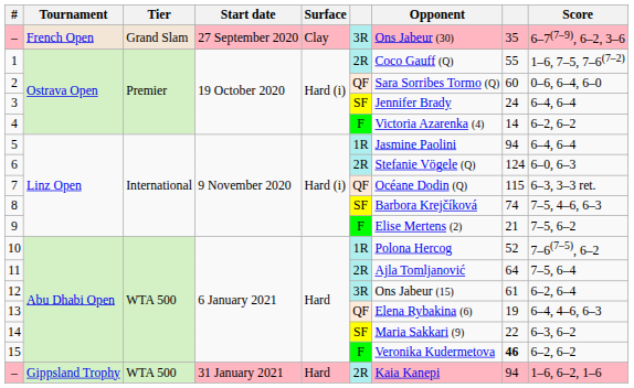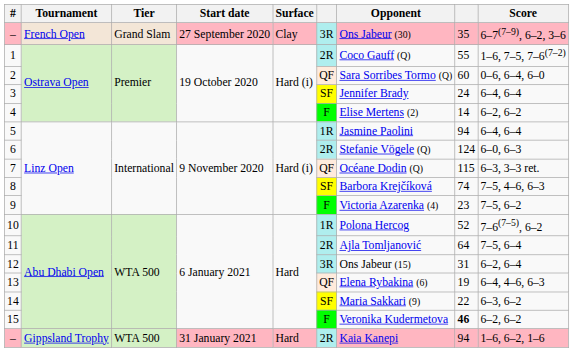 <table class="wikitable sortable">
 <tr>
 <th class=unsortable>#</th>
 <th scope="col">Tournament</th>
 <th scope="col">Tier</th>
 <th class=unsortable>Start date</th>
 <th scope="col">Surface</th>
 <th class=unsortable></th>
 <th scope="col">Opponent</th>
 <th></th>
 <th scope="col" class="unsortable">Score</th>
 </tr>
 <tr style="background:lightpink">
 <td style="text-align:center">–</td>
 <td style="background:#f3e6d7"><a href='#'>French Open</a></td>
 <td style="background:#f3e6d7">Grand Slam</td>
 <td>27 September 2020</td>
 <td>Clay</td>
 <td style="text-align:center; background:#afeeee;">3R</td>
 <td> <a href='#'>Ons Jabeur</a> <small>(30)</small></td>
 <td style="text-align:left">35</td>
 <td>6–7<sup>(7–9)</sup>, 6–2, 3–6</td>
 </tr>
 <tr>
 <td style="text-align:center">1</td>
 <td style="background:#d4f1c5" rowspan="4"><a href='#'>Ostrava Open</a></td>
 <td style="background:#d4f1c5" rowspan="4">Premier</td>
 <td rowspan="4">19 October 2020</td>
 <td rowspan="4">Hard (i)</td>
 <td style="text-align:center; background:#afeeee;">2R</td>
 <td> <a href='#'>Coco Gauff</a> <small>(Q)</small></td>
 <td style="text-align:left">55</td>
 <td>1–6, 7–5, 7–6<sup>(7–2)</sup></td>
 </tr>
 <tr>
 <td style="text-align:center">2</td>
 <td style="text-align:center; background:#ffebdc;">QF</td>
 <td> <a href='#'>Sara Sorribes Tormo</a> <small>(Q)</small></td>
 <td style="text-align:left">60</td>
 <td>0–6, 6–4, 6–0</td>
 </tr>
 <tr>
 <td style="text-align:center">3</td>
 <td style="text-align:center; background:yellow;">SF</td>
 <td> <a href='#'>Jennifer Brady</a></td>
 <td style="text-align:left">24</td>
 <td>6–4, 6–4</td>
 </tr>
 <tr>
 <td style="text-align:center">4</td>
 <td style="text-align:center; background:lime;">F</td>
-<td> <a href='#'>Victoria Azarenka</a> <small>(4)</small></td>
+<td> <a href='#'>Elise Mertens</a> <small>(2)</small></td>
 <td style="text-align:left">14</td>
 <td>6–2, 6–2</td>
 </tr>
 <tr>
 <td style="text-align:center">5</td>
 <td rowspan="5"><a href='#'>Linz Open</a></td>
 <td rowspan="5">International</td>
 <td rowspan="5">9 November 2020</td>
 <td rowspan="5">Hard (i)</td>
 <td style="text-align:center; background:#afeeee;">1R</td>
 <td> <a href='#'>Jasmine Paolini</a></td>
 <td style="text-align:left">94</td>
 <td>6–4, 6–4</td>
 </tr>
 <tr>
 <td style="text-align:center">6</td>
 <td style="text-align:center; background:#afeeee;">2R</td>
 <td> <a href='#'>Stefanie Vögele</a> <small>(Q)</small></td>
 <td style="text-align:left">124</td>
 <td>6–0, 6–3</td>
 </tr>
 <tr>
 <td style="text-align:center">7</td>
 <td style="text-align:center; background:#ffebdc;">QF</td>
 <td> <a href='#'>Océane Dodin</a> <small>(Q)</small></td>
 <td style="text-align:left">115</td>
 <td>6–3, 3–3 ret.</td>
 </tr>
 <tr>
 <td style="text-align:center">8</td>
 <td style="text-align:center; background:yellow;">SF</td>
 <td> <a href='#'>Barbora Krejčíková</a></td>
 <td style="text-align:left">74</td>
 <td>7–5, 4–6, 6–3</td>
 </tr>
 <tr>
 <td style="text-align:center">9</td>
 <td style="text-align:center; background:lime;">F</td>
-<td> <a href='#'>Elise Mertens</a> <small>(2)</small></td>
-<td style="text-align:left">21</td>
+<td> <a href='#'>Victoria Azarenka</a> <small>(4)</small></td>
+<td style="text-align:left">23</td>
 <td>7–5, 6–2</td>
 </tr>
 <tr>
 <td style="text-align:center">10</td>
 <td style="background:#d4f1c5" rowspan="6"><a href='#'>Abu Dhabi Open</a></td>
 <td style="background:#d4f1c5" rowspan="6">WTA 500</td>
 <td rowspan="6">6 January 2021</td>
 <td rowspan="6">Hard</td>
 <td style="text-align:center; background:#afeeee;">1R</td>
 <td> <a href='#'>Polona Hercog</a></td>
 <td style="text-align:left">52</td>
 <td>7–6<sup>(7–5)</sup>, 6–2</td>
 </tr>
 <tr>
 <td style="text-align:center">11</td>
 <td style="text-align:center; background:#afeeee;">2R</td>
 <td> <a href='#'>Ajla Tomljanović</a></td>
 <td style="text-align:left">64</td>
 <td>7–5, 6–4</td>
 </tr>
 <tr>
 <td style="text-align:center">12</td>
 <td style="text-align:center; background:#afeeee;">3R</td>
 <td> Ons Jabeur <small>(15)</small></td>
-<td style="text-align:left">61</td>
+<td style="text-align:left">31</td>
 <td>6–2, 6–4</td>
 </tr>
 <tr>
 <td style="text-align:center">13</td>
 <td style="text-align:center; background:#ffebdc;">QF</td>
 <td> <a href='#'>Elena Rybakina</a> <small>(6)</small></td>
 <td style="text-align:left">19</td>
 <td>6–4, 4–6, 6–3</td>
 </tr>
 <tr>
 <td style="text-align:center">14</td>
 <td style="text-align:center; background:yellow;">SF</td>
 <td> <a href='#'>Maria Sakkari</a> <small>(9)</small></td>
 <td style="text-align:left">22</td>
 <td>6–3, 6–2</td>
 </tr>
 <tr>
 <td style="text-align:center">15</td>
 <td style="text-align:center; background:lime;">F</td>
 <td> <a href='#'>Veronika Kudermetova</a></td>
 <td style="text-align:left"><strong>46</strong></td>
 <td>6–2, 6–2</td>
 </tr>
 <tr style="background:lightpink">
 <td style="text-align:center">–</td>
 <td style="background:#d4f1c5" rowspan="1"><a href='#'>Gippsland Trophy</a></td>
 <td style="background:#d4f1c5" rowspan="1">WTA 500</td>
 <td rowspan="1">31 January 2021</td>
 <td rowspan="1">Hard</td>
 <td style="text-align:center; background:#afeeee;">2R</td>
 <td> <a href='#'>Kaia Kanepi</a></td>
 <td style="text-align:left">94</td>
 <td>1–6, 6–2, 1–6</td>
 </tr>
 </table>
